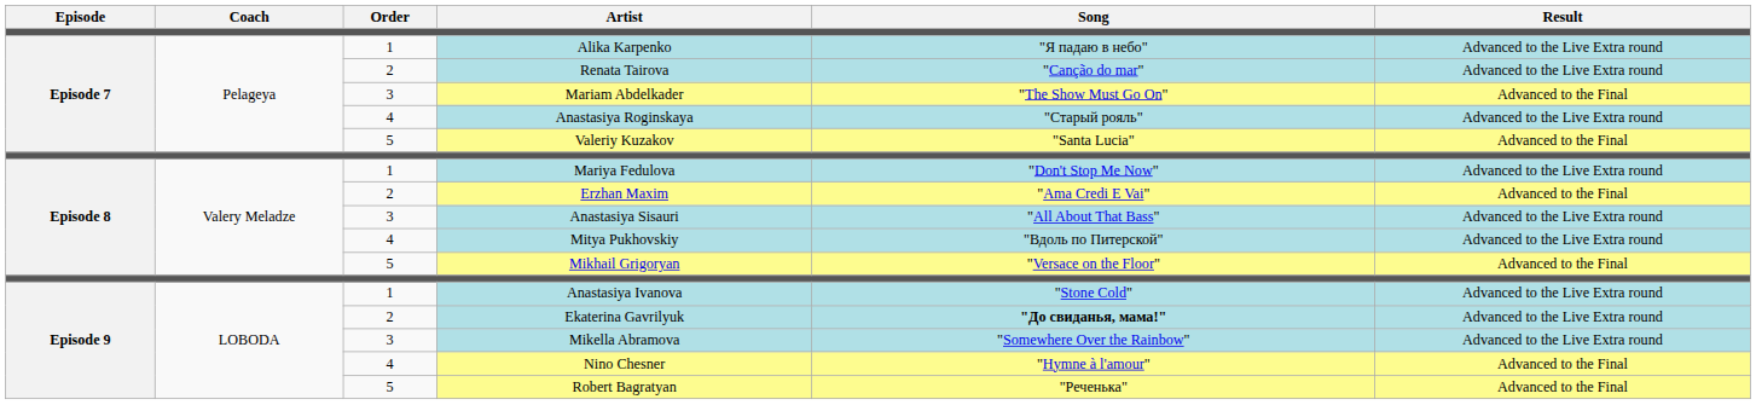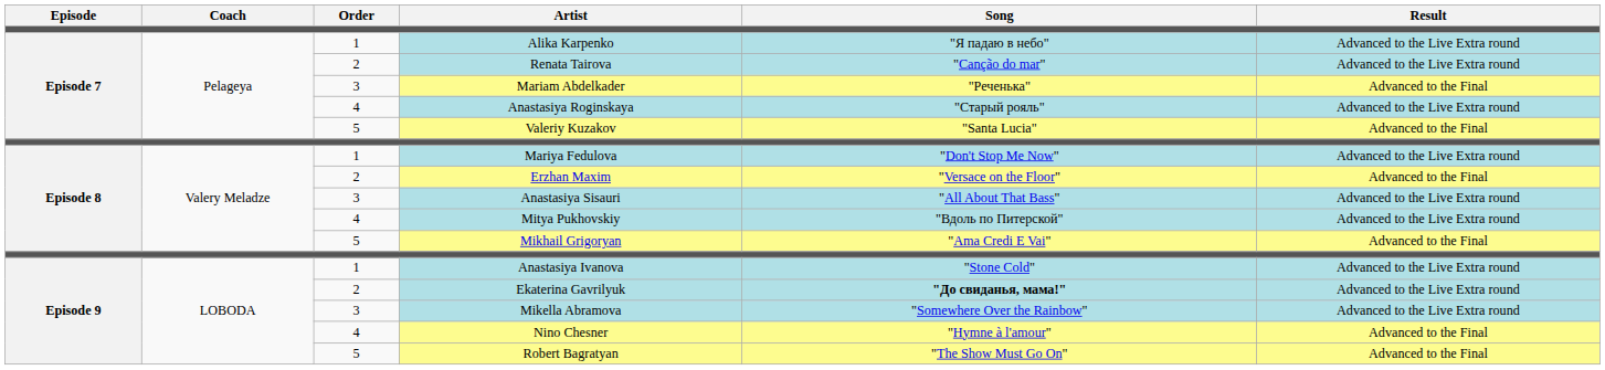 <table class="wikitable" style="text-align: center; width:120%;">
 <tr>
 <th style="width:08%;">Episode</th>
 <th style="width:10%;">Coach</th>
 <th style="width:05%;">Order</th>
 <th style="width:20%;">Artist</th>
 <th style="width:30%;">Song</th>
 <th style="width:20%;">Result</th>
 </tr>
 <tr>
 <td colspan=6 style="background:#555;"></td>
 </tr>
 <tr>
 <th rowspan=5>Episode 7 <br> </th>
 <td rowspan=5>Pelageya</td>
 <td>1</td>
 <td style="background:#B0E0E6;">Alika Karpenko</td>
 <td style="background:#B0E0E6;">"Я падаю в небо"</td>
 <td style="background:#B0E0E6;">Advanced to the Live Extra round</td>
 </tr>
 <tr>
 <td>2</td>
 <td style="background:#B0E0E6;">Renata Tairova</td>
 <td style="background:#B0E0E6;">"<a href='#'>Canção do mar</a>"</td>
 <td style="background:#B0E0E6;">Advanced to the Live Extra round</td>
 </tr>
 <tr>
 <td>3</td>
 <td style="background:#fdfc8f">Mariam Abdelkader</td>
-<td style="background:#fdfc8f">"<a href='#'>The Show Must Go On</a>"</td>
+<td style="background:#fdfc8f">"Реченька"</td>
 <td style="background:#fdfc8f">Advanced to the Final</td>
 </tr>
 <tr>
 <td>4</td>
 <td style="background:#B0E0E6;">Anastasiya Roginskaya</td>
 <td style="background:#B0E0E6;">"Старый рояль"</td>
 <td style="background:#B0E0E6;">Advanced to the Live Extra round</td>
 </tr>
 <tr>
 <td>5</td>
 <td style="background:#fdfc8f">Valeriy Kuzakov</td>
 <td style="background:#fdfc8f">"Santa Lucia"</td>
 <td style="background:#fdfc8f">Advanced to the Final</td>
 </tr>
 <tr>
 <td colspan=6 style="background:#555;"></td>
 </tr>
 <tr>
 <th rowspan=5>Episode 8 <br> </th>
 <td rowspan=5>Valery Meladze</td>
 <td>1</td>
 <td style="background:#B0E0E6;">Mariya Fedulova</td>
 <td style="background:#B0E0E6;">"<a href='#'>Don't Stop Me Now</a>"</td>
 <td style="background:#B0E0E6;">Advanced to the Live Extra round</td>
 </tr>
 <tr>
 <td>2</td>
 <td style="background:#fdfc8f"><a href='#'>Erzhan Maxim</a></td>
-<td style="background:#fdfc8f">"<a href='#'>Ama Credi E Vai</a>"</td>
+<td style="background:#fdfc8f">"<a href='#'>Versace on the Floor</a>"</td>
 <td style="background:#fdfc8f">Advanced to the Final</td>
 </tr>
 <tr>
 <td>3</td>
 <td style="background:#B0E0E6;">Anastasiya Sisauri</td>
 <td style="background:#B0E0E6;">"<a href='#'>All About That Bass</a>"</td>
 <td style="background:#B0E0E6;">Advanced to the Live Extra round</td>
 </tr>
 <tr>
 <td>4</td>
 <td style="background:#B0E0E6;">Mitya Pukhovskiy</td>
 <td style="background:#B0E0E6;">"Вдоль по Питерской"</td>
 <td style="background:#B0E0E6;">Advanced to the Live Extra round</td>
 </tr>
 <tr>
 <td>5</td>
 <td style="background:#fdfc8f"><a href='#'>Mikhail Grigoryan</a></td>
-<td style="background:#fdfc8f">"<a href='#'>Versace on the Floor</a>"</td>
+<td style="background:#fdfc8f">"<a href='#'>Ama Credi E Vai</a>"</td>
 <td style="background:#fdfc8f">Advanced to the Final</td>
 </tr>
 <tr>
 <td colspan=6 style="background:#555;"></td>
 </tr>
 <tr>
 <th rowspan=5>Episode 9 <br> </th>
 <td rowspan=5>LOBODA</td>
 <td>1</td>
 <td style="background:#B0E0E6;">Anastasiya Ivanova</td>
 <td style="background:#B0E0E6;">"<a href='#'>Stone Cold</a>"</td>
 <td style="background:#B0E0E6;">Advanced to the Live Extra round</td>
 </tr>
 <tr>
 <td>2</td>
 <td style="background:#B0E0E6;">Ekaterina Gavrilyuk</td>
 <td style="background:#B0E0E6;"><strong>"До свиданья, мама!"</strong></td>
 <td style="background:#B0E0E6;">Advanced to the Live Extra round</td>
 </tr>
 <tr>
 <td>3</td>
 <td style="background:#B0E0E6;">Mikella Abramova</td>
 <td style="background:#B0E0E6;">"<a href='#'>Somewhere Over the Rainbow</a>"</td>
 <td style="background:#B0E0E6;">Advanced to the Live Extra round</td>
 </tr>
 <tr>
 <td>4</td>
 <td style="background:#fdfc8f">Nino Chesner</td>
 <td style="background:#fdfc8f">"<a href='#'>Hymne à l'amour</a>"</td>
 <td style="background:#fdfc8f">Advanced to the Final</td>
 </tr>
 <tr>
 <td>5</td>
 <td style="background:#fdfc8f">Robert Bagratyan</td>
-<td style="background:#fdfc8f">"Реченька"</td>
+<td style="background:#fdfc8f">"<a href='#'>The Show Must Go On</a>"</td>
 <td style="background:#fdfc8f">Advanced to the Final</td>
 </tr>
 </table>
